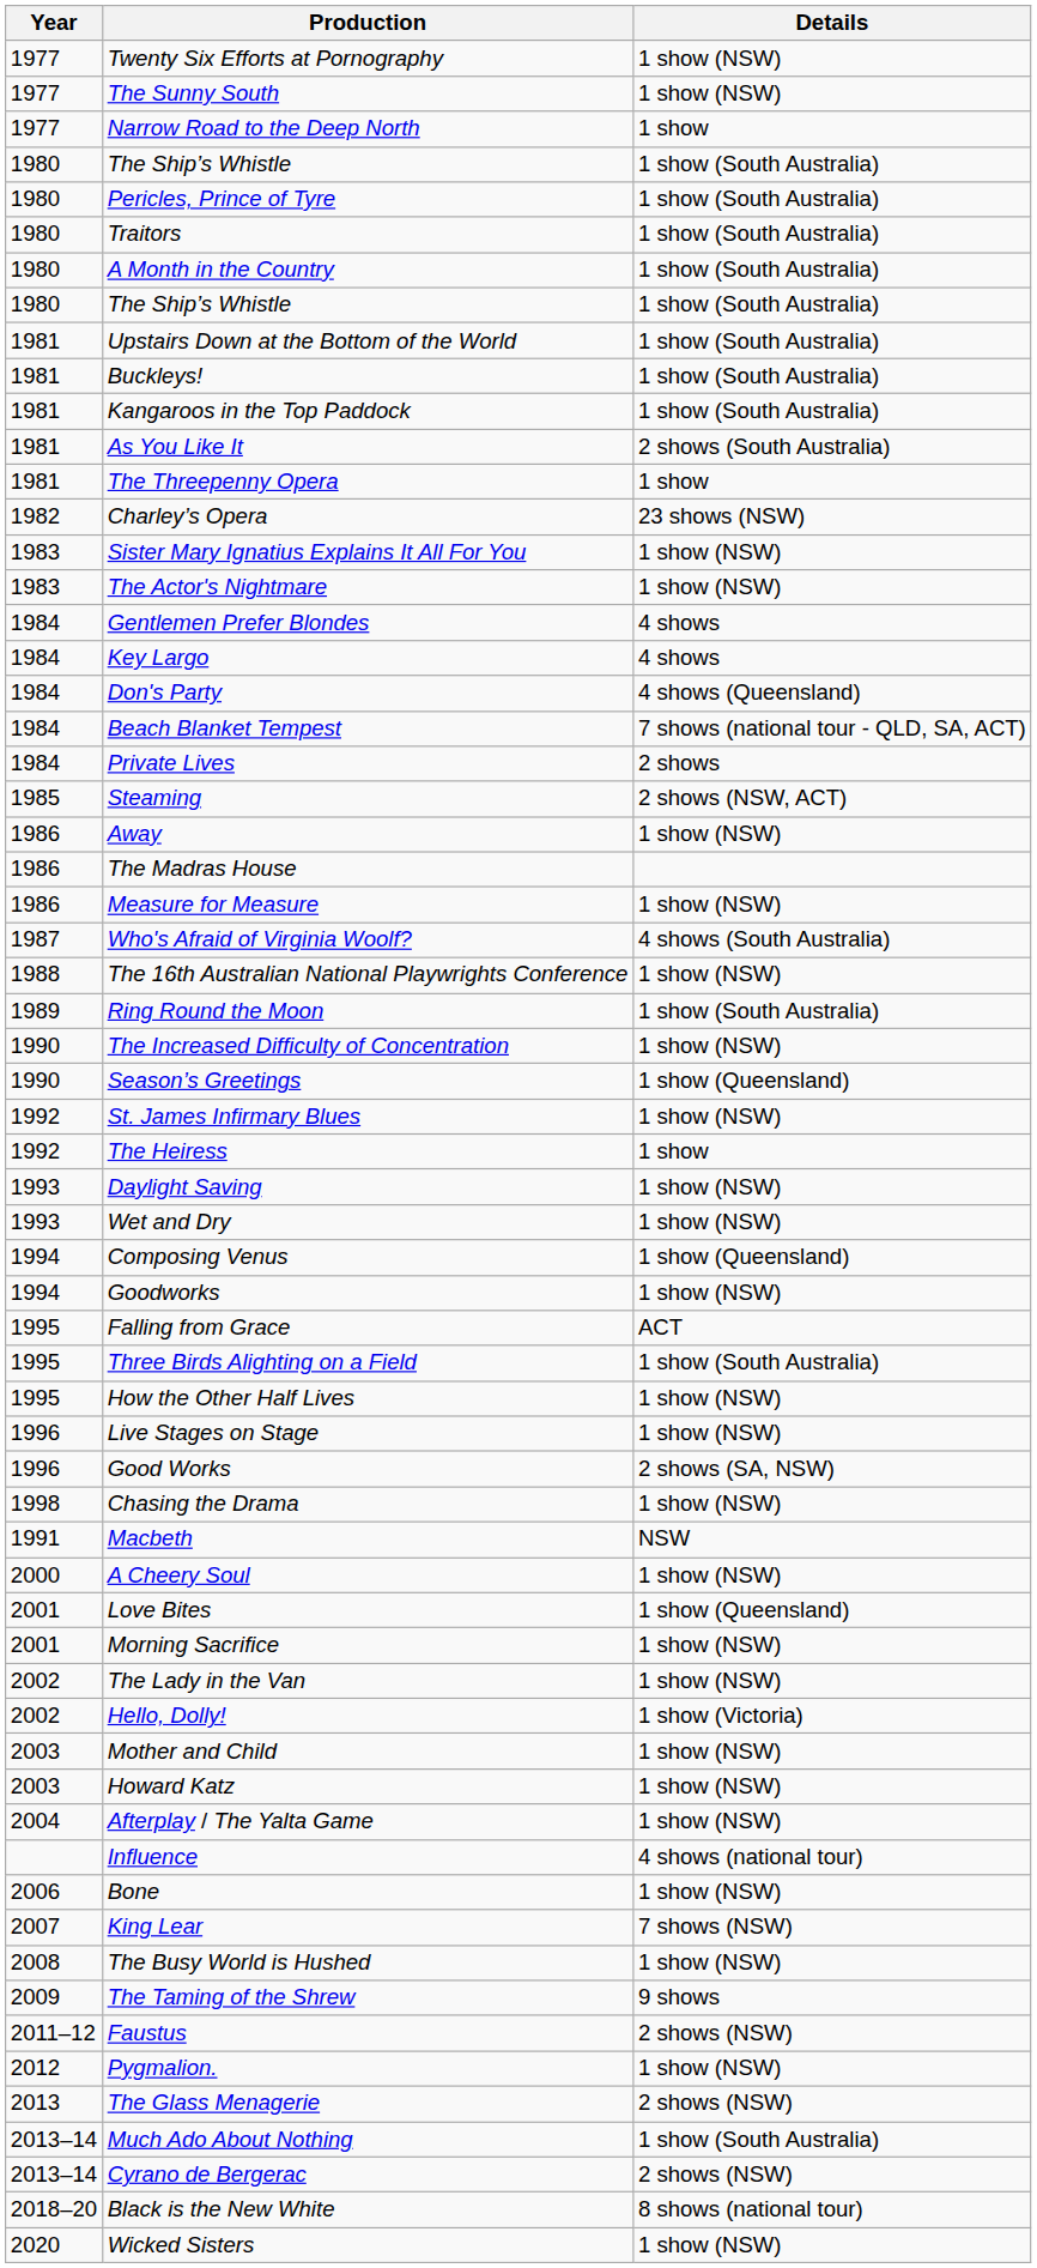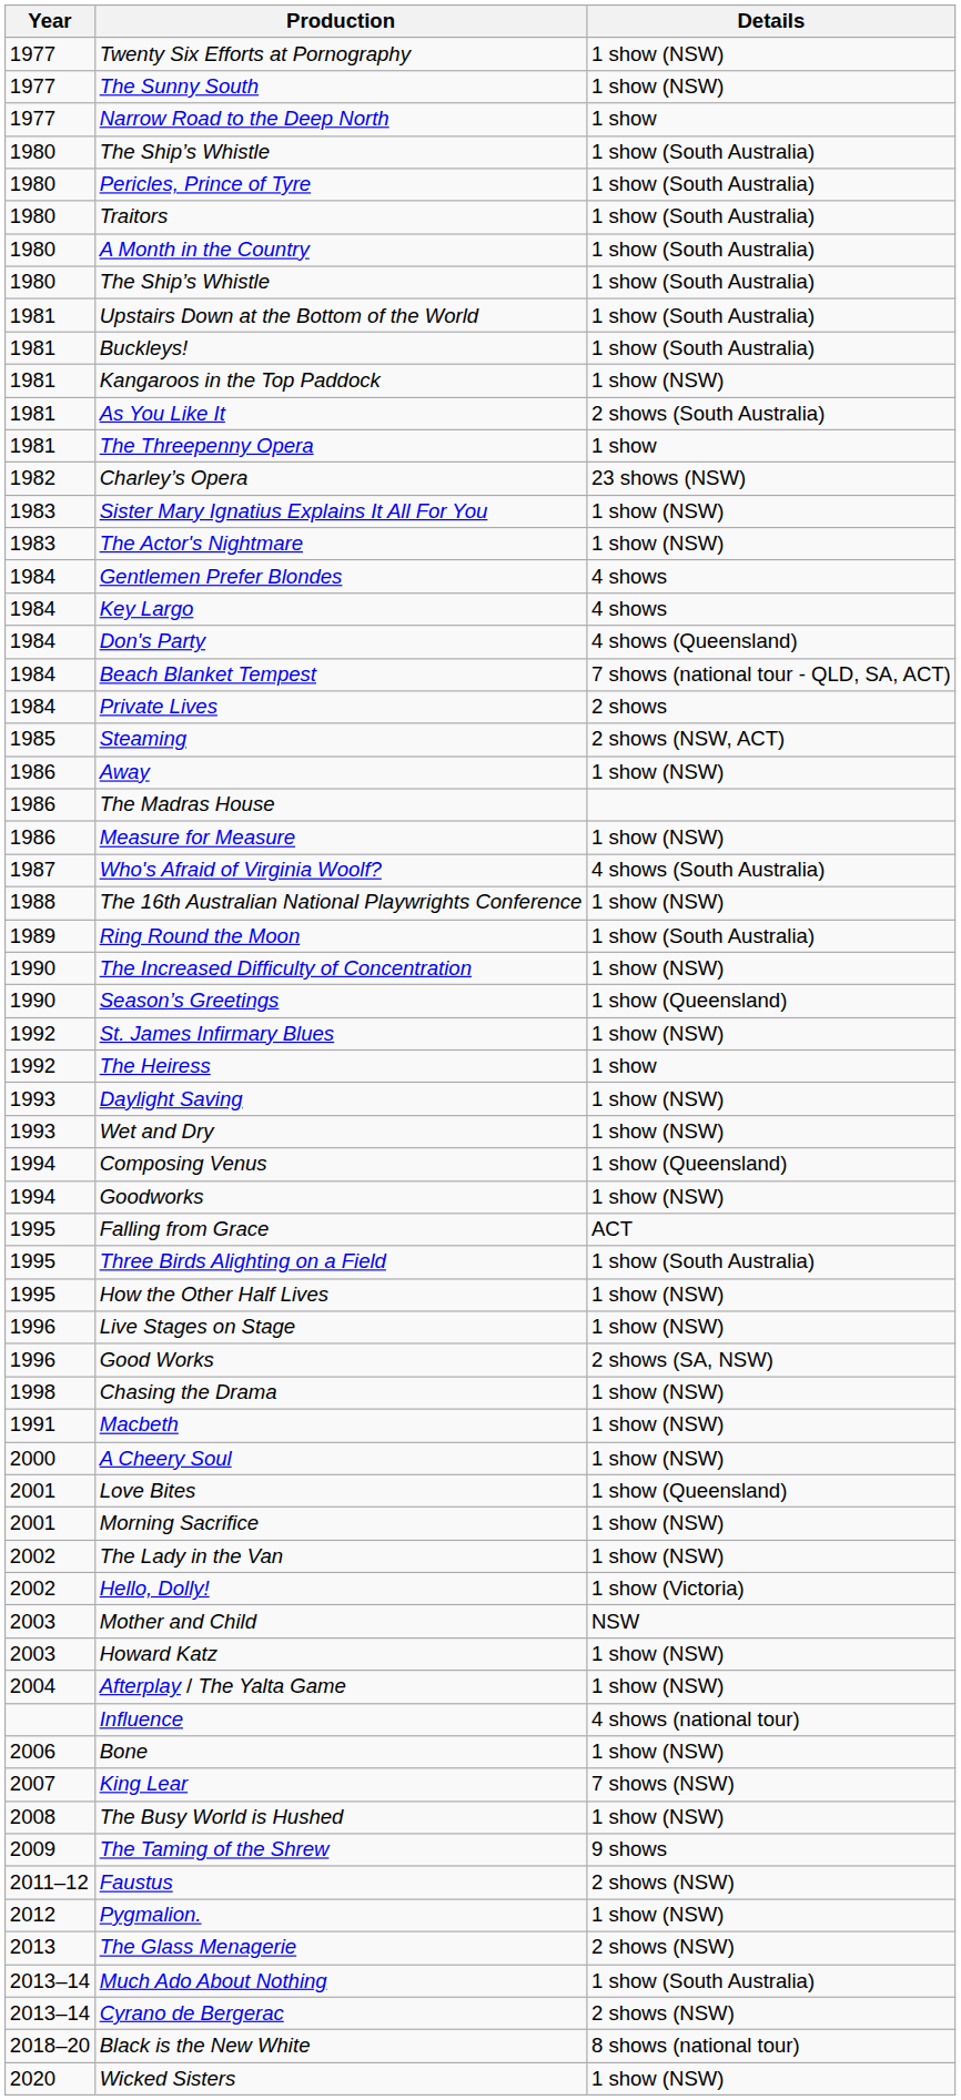 <table class="wikitable sortable">
 <tr>
 <th>Year</th>
 <th>Production</th>
 <th>Details</th>
 </tr>
 <tr>
 <td>1977</td>
 <td><em>Twenty Six Efforts at Pornography</em></td>
 <td>1 show (NSW)</td>
 </tr>
 <tr>
 <td>1977</td>
 <td><em><a href='#'>The Sunny South</a></em></td>
 <td>1 show (NSW)</td>
 </tr>
 <tr>
 <td>1977</td>
 <td><em><a href='#'>Narrow Road to the Deep North</a></em></td>
 <td>1 show</td>
 </tr>
 <tr>
 <td>1980</td>
 <td><em>The Ship’s Whistle</em></td>
 <td>1 show (South Australia)</td>
 </tr>
 <tr>
 <td>1980</td>
 <td><em><a href='#'>Pericles, Prince of Tyre</a></em></td>
 <td>1 show (South Australia)</td>
 </tr>
 <tr>
 <td>1980</td>
 <td><em>Traitors</em></td>
 <td>1 show (South Australia)</td>
 </tr>
 <tr>
 <td>1980</td>
 <td><em><a href='#'>A Month in the Country</a></em></td>
 <td>1 show (South Australia)</td>
 </tr>
 <tr>
 <td>1980</td>
 <td><em>The Ship’s Whistle</em></td>
 <td>1 show (South Australia)</td>
 </tr>
 <tr>
 <td>1981</td>
 <td><em>Upstairs Down at the Bottom of the World</em></td>
 <td>1 show (South Australia)</td>
 </tr>
 <tr>
 <td>1981</td>
 <td><em>Buckleys!</em></td>
 <td>1 show (South Australia)</td>
 </tr>
 <tr>
 <td>1981</td>
 <td><em>Kangaroos in the Top Paddock</em></td>
-<td>1 show (South Australia)</td>
+<td>1 show (NSW)</td>
 </tr>
 <tr>
 <td>1981</td>
 <td><em><a href='#'>As You Like It</a></em></td>
 <td>2 shows (South Australia)</td>
 </tr>
 <tr>
 <td>1981</td>
 <td><em><a href='#'>The Threepenny Opera</a></em></td>
 <td>1 show</td>
 </tr>
 <tr>
 <td>1982</td>
 <td><em>Charley’s Opera</em></td>
 <td>23 shows (NSW)</td>
 </tr>
 <tr>
 <td>1983</td>
 <td><em><a href='#'>Sister Mary Ignatius Explains It All For You</a></em></td>
 <td>1 show (NSW)</td>
 </tr>
 <tr>
 <td>1983</td>
 <td><em><a href='#'>The Actor's Nightmare</a></em></td>
 <td>1 show (NSW)</td>
 </tr>
 <tr>
 <td>1984</td>
 <td><em><a href='#'>Gentlemen Prefer Blondes</a></em></td>
 <td>4 shows</td>
 </tr>
 <tr>
 <td>1984</td>
 <td><em><a href='#'>Key Largo</a></em></td>
 <td>4 shows</td>
 </tr>
 <tr>
 <td>1984</td>
 <td><em><a href='#'>Don's Party</a></em></td>
 <td>4 shows (Queensland)</td>
 </tr>
 <tr>
 <td>1984</td>
 <td><em><a href='#'>Beach Blanket Tempest</a></em></td>
 <td>7 shows (national tour - QLD, SA, ACT)</td>
 </tr>
 <tr>
 <td>1984</td>
 <td><em><a href='#'>Private Lives</a></em></td>
 <td>2 shows</td>
 </tr>
 <tr>
 <td>1985</td>
 <td><em><a href='#'>Steaming</a></em></td>
 <td>2 shows (NSW, ACT)</td>
 </tr>
 <tr>
 <td>1986</td>
 <td><em><a href='#'>Away</a></em></td>
 <td>1 show (NSW)</td>
 </tr>
 <tr>
 <td>1986</td>
 <td><em>The Madras House</em></td>
 <td></td>
 </tr>
 <tr>
 <td>1986</td>
 <td><em><a href='#'>Measure for Measure</a></em></td>
 <td>1 show (NSW)</td>
 </tr>
 <tr>
 <td>1987</td>
 <td><em><a href='#'>Who's Afraid of Virginia Woolf?</a></em></td>
 <td>4 shows (South Australia)</td>
 </tr>
 <tr>
 <td>1988</td>
 <td><em>The 16th Australian National Playwrights Conference</em></td>
 <td>1 show (NSW)</td>
 </tr>
 <tr>
 <td>1989</td>
 <td><em><a href='#'>Ring Round the Moon</a></em></td>
 <td>1 show (South Australia)</td>
 </tr>
 <tr>
 <td>1990</td>
 <td><em><a href='#'>The Increased Difficulty of Concentration</a></em></td>
 <td>1 show (NSW)</td>
 </tr>
 <tr>
 <td>1990</td>
 <td><em><a href='#'>Season’s Greetings</a></em></td>
 <td>1 show (Queensland)</td>
 </tr>
 <tr>
 <td>1992</td>
 <td><em><a href='#'>St. James Infirmary Blues</a></em></td>
 <td>1 show (NSW)</td>
 </tr>
 <tr>
 <td>1992</td>
 <td><em><a href='#'>The Heiress</a></em></td>
 <td>1 show</td>
 </tr>
 <tr>
 <td>1993</td>
 <td><em><a href='#'>Daylight Saving</a></em></td>
 <td>1 show (NSW)</td>
 </tr>
 <tr>
 <td>1993</td>
 <td><em>Wet and Dry</em></td>
 <td>1 show (NSW)</td>
 </tr>
 <tr>
 <td>1994</td>
 <td><em>Composing Venus</em></td>
 <td>1 show (Queensland)</td>
 </tr>
 <tr>
 <td>1994</td>
 <td><em>Goodworks</em></td>
 <td>1 show (NSW)</td>
 </tr>
 <tr>
 <td>1995</td>
 <td><em>Falling from Grace</em></td>
 <td>ACT</td>
 </tr>
 <tr>
 <td>1995</td>
 <td><em><a href='#'>Three Birds Alighting on a Field</a></em></td>
 <td>1 show (South Australia)</td>
 </tr>
 <tr>
 <td>1995</td>
 <td><em>How the Other Half Lives</em></td>
 <td>1 show (NSW)</td>
 </tr>
 <tr>
 <td>1996</td>
 <td><em>Live Stages on Stage</em></td>
 <td>1 show (NSW)</td>
 </tr>
 <tr>
 <td>1996</td>
 <td><em>Good Works</em></td>
 <td>2 shows (SA, NSW)</td>
 </tr>
 <tr>
 <td>1998</td>
 <td><em>Chasing the Drama</em></td>
 <td>1 show (NSW)</td>
 </tr>
 <tr>
 <td>1991</td>
 <td><em><a href='#'>Macbeth</a></em></td>
-<td>NSW</td>
+<td>1 show (NSW)</td>
 </tr>
 <tr>
 <td>2000</td>
 <td><em><a href='#'>A Cheery Soul</a></em></td>
 <td>1 show (NSW)</td>
 </tr>
 <tr>
 <td>2001</td>
 <td><em>Love Bites</em></td>
 <td>1 show (Queensland)</td>
 </tr>
 <tr>
 <td>2001</td>
 <td><em>Morning Sacrifice</em></td>
 <td>1 show (NSW)</td>
 </tr>
 <tr>
 <td>2002</td>
 <td><em>The Lady in the Van</em></td>
 <td>1 show (NSW)</td>
 </tr>
 <tr>
 <td>2002</td>
 <td><em><a href='#'>Hello, Dolly!</a></em></td>
 <td>1 show (Victoria)</td>
 </tr>
 <tr>
 <td>2003</td>
 <td><em>Mother and Child</em></td>
-<td>1 show (NSW)</td>
+<td>NSW</td>
 </tr>
 <tr>
 <td>2003</td>
 <td><em>Howard Katz</em></td>
 <td>1 show (NSW)</td>
 </tr>
 <tr>
 <td>2004</td>
 <td><em><a href='#'>Afterplay</a></em> / <em>The Yalta Game</em></td>
 <td>1 show (NSW)</td>
 </tr>
 <tr>
 <td></td>
 <td><em><a href='#'>Influence</a></em></td>
 <td>4 shows (national tour)</td>
 </tr>
 <tr>
 <td>2006</td>
 <td><em>Bone</em></td>
 <td>1 show (NSW)</td>
 </tr>
 <tr>
 <td>2007</td>
 <td><em><a href='#'>King Lear</a></em></td>
 <td>7 shows (NSW)</td>
 </tr>
 <tr>
 <td>2008</td>
 <td><em>The Busy World is Hushed</em></td>
 <td>1 show (NSW)</td>
 </tr>
 <tr>
 <td>2009</td>
 <td><em><a href='#'>The Taming of the Shrew</a></em></td>
 <td>9 shows</td>
 </tr>
 <tr>
 <td>2011–12</td>
 <td><em><a href='#'>Faustus</a></em></td>
 <td>2 shows (NSW)</td>
 </tr>
 <tr>
 <td>2012</td>
 <td><em><a href='#'>Pygmalion.</a></em></td>
 <td>1 show (NSW)</td>
 </tr>
 <tr>
 <td>2013</td>
 <td><em><a href='#'>The Glass Menagerie</a></em></td>
 <td>2 shows (NSW)</td>
 </tr>
 <tr>
 <td>2013–14</td>
 <td><em><a href='#'>Much Ado About Nothing</a></em></td>
 <td>1 show (South Australia)</td>
 </tr>
 <tr>
 <td>2013–14</td>
 <td><em><a href='#'>Cyrano de Bergerac</a></em></td>
 <td>2 shows (NSW)</td>
 </tr>
 <tr>
 <td>2018–20</td>
 <td><em>Black is the New White</em></td>
 <td>8 shows (national tour)</td>
 </tr>
 <tr>
 <td>2020</td>
 <td><em>Wicked Sisters</em></td>
 <td>1 show (NSW)</td>
 </tr>
 </table>
